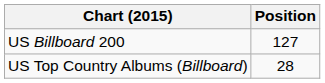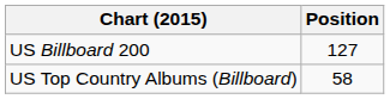 <table class="wikitable">
 <tr>
 <th>Chart (2015)</th>
 <th>Position</th>
 </tr>
 <tr>
 <td>US <em>Billboard</em> 200</td>
 <td style="text-align:center;">127</td>
 </tr>
 <tr>
 <td>US Top Country Albums (<em>Billboard</em>)</td>
-<td style="text-align:center;">28</td>
+<td style="text-align:center;">58</td>
 </tr>
 </table>
